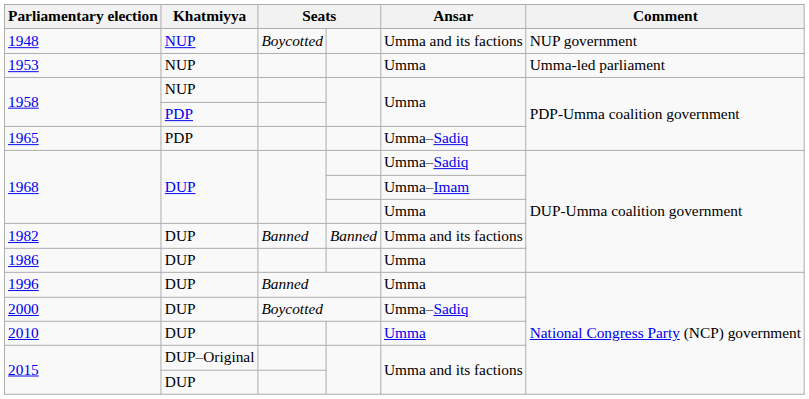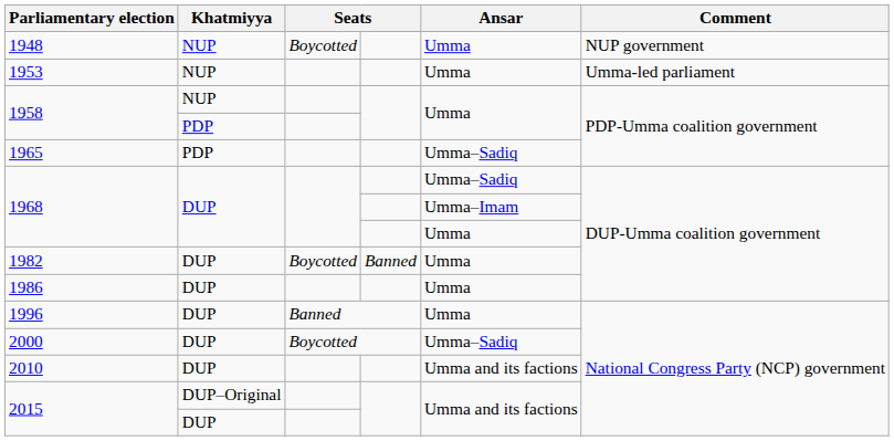 <table class="wikitable">
 <tr>
 <th>Parliamentary election</th>
 <th>Khatmiyya</th>
 <th colspan="2">Seats</th>
 <th>Ansar</th>
 <th>Comment</th>
 </tr>
 <tr>
 <td><a href='#'>1948</a></td>
 <td><a href='#'>NUP</a></td>
 <td><em>Boycotted</em></td>
 <td></td>
-<td>Umma and its factions</td>
+<td><a href='#'>Umma</a></td>
 <td>NUP government</td>
 </tr>
 <tr>
 <td><a href='#'>1953</a></td>
 <td>NUP</td>
 <td></td>
 <td></td>
 <td>Umma</td>
 <td>Umma-led parliament</td>
 </tr>
 <tr>
 <td rowspan="2"><a href='#'>1958</a></td>
 <td>NUP</td>
 <td></td>
 <td rowspan="2"></td>
 <td rowspan="2">Umma</td>
 <td rowspan="3">PDP-Umma coalition government</td>
 </tr>
 <tr>
 <td><a href='#'>PDP</a></td>
 <td></td>
 </tr>
 <tr>
 <td><a href='#'>1965</a></td>
 <td>PDP</td>
 <td></td>
 <td></td>
 <td>Umma–<a href='#'>Sadiq</a></td>
 </tr>
 <tr>
 <td rowspan="3"><a href='#'>1968</a></td>
 <td rowspan="3"><a href='#'>DUP</a></td>
 <td rowspan="3"></td>
 <td></td>
 <td>Umma–<a href='#'>Sadiq</a></td>
 <td rowspan="5">DUP-Umma coalition government</td>
 </tr>
 <tr>
 <td></td>
 <td>Umma–<a href='#'>Imam</a></td>
 </tr>
 <tr>
 <td></td>
 <td>Umma</td>
 </tr>
 <tr>
 <td><a href='#'>1982</a></td>
 <td>DUP</td>
+<td><em>Boycotted</em></td>
 <td><em>Banned</em></td>
-<td><em>Banned</em></td>
-<td>Umma and its factions</td>
+<td>Umma</td>
 </tr>
 <tr>
 <td><a href='#'>1986</a></td>
 <td>DUP</td>
 <td></td>
 <td></td>
 <td>Umma</td>
 </tr>
 <tr>
 <td><a href='#'>1996</a></td>
 <td>DUP</td>
 <td colspan="2"><em>Banned</em></td>
 <td>Umma</td>
 <td rowspan="5"><a href='#'>National Congress Party</a> (NCP) government</td>
 </tr>
 <tr>
 <td><a href='#'>2000</a></td>
 <td>DUP</td>
 <td colspan="2"><em>Boycotted</em></td>
 <td>Umma–<a href='#'>Sadiq</a></td>
 </tr>
 <tr>
 <td><a href='#'>2010</a></td>
 <td>DUP</td>
 <td></td>
 <td></td>
-<td><a href='#'>Umma</a></td>
+<td>Umma and its factions</td>
 </tr>
 <tr>
 <td rowspan="2"><a href='#'>2015</a></td>
 <td>DUP–Original</td>
 <td></td>
 <td rowspan="2"></td>
 <td rowspan="2">Umma and its factions</td>
 </tr>
 <tr>
 <td>DUP</td>
 <td></td>
 </tr>
 </table>
